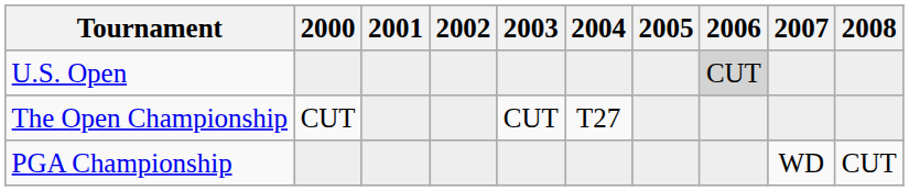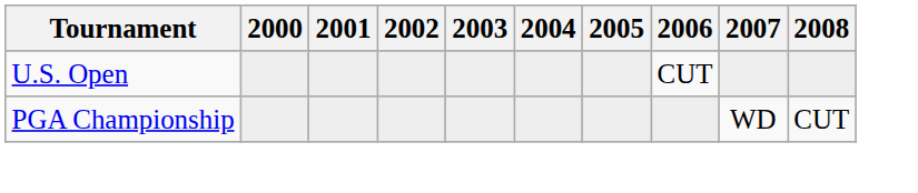 <table class="wikitable" style="font-size:95%;text-align:center;">
 <tr>
 <th>Tournament</th>
 <th>2000</th>
 <th>2001</th>
 <th>2002</th>
 <th>2003</th>
 <th>2004</th>
 <th>2005</th>
 <th>2006</th>
 <th>2007</th>
 <th>2008</th>
 </tr>
 <tr>
 <td align=left><a href='#'>U.S. Open</a></td>
 <td style="background:#eeeeee;"></td>
 <td style="background:#eeeeee;"></td>
 <td style="background:#eeeeee;"></td>
 <td style="background:#eeeeee;"></td>
 <td style="background:#eeeeee;"></td>
 <td style="background:#eeeeee;"></td>
-<td style="background: lightgrey;">CUT</td>
-<td style="background:#eeeeee;"></td>
-<td style="background:#eeeeee;"></td>
-</tr>
-<tr>
-<td align=left><a href='#'>The Open Championship</a></td>
-<td align="center">CUT</td>
-<td style="background:#eeeeee;"></td>
-<td style="background:#eeeeee;"></td>
 <td>CUT</td>
-<td>T27</td>
-<td style="background:#eeeeee;"></td>
-<td style="background:#eeeeee;"></td>
 <td style="background:#eeeeee;"></td>
 <td style="background:#eeeeee;"></td>
 </tr>
 <tr>
 <td align=left><a href='#'>PGA Championship</a></td>
 <td style="background:#eeeeee;"></td>
 <td style="background:#eeeeee;"></td>
 <td style="background:#eeeeee;"></td>
 <td style="background:#eeeeee;"></td>
 <td style="background:#eeeeee;"></td>
 <td style="background:#eeeeee;"></td>
 <td style="background:#eeeeee;"></td>
 <td>WD</td>
 <td>CUT</td>
 </tr>
 </table>
